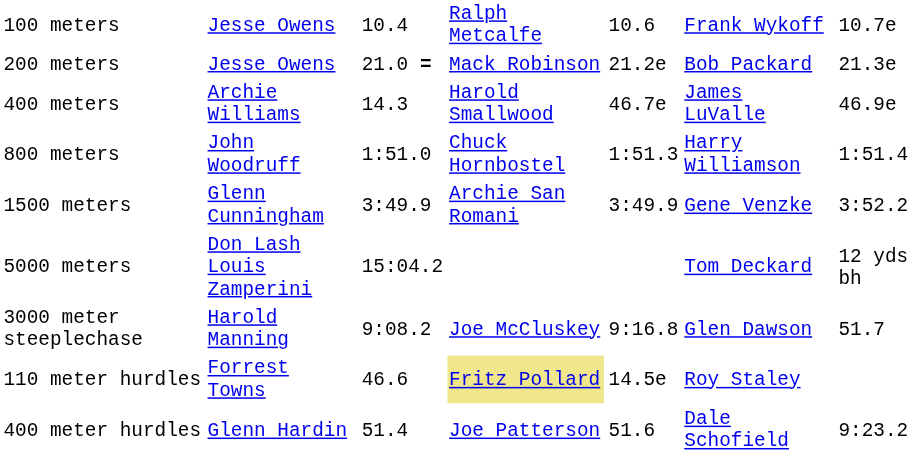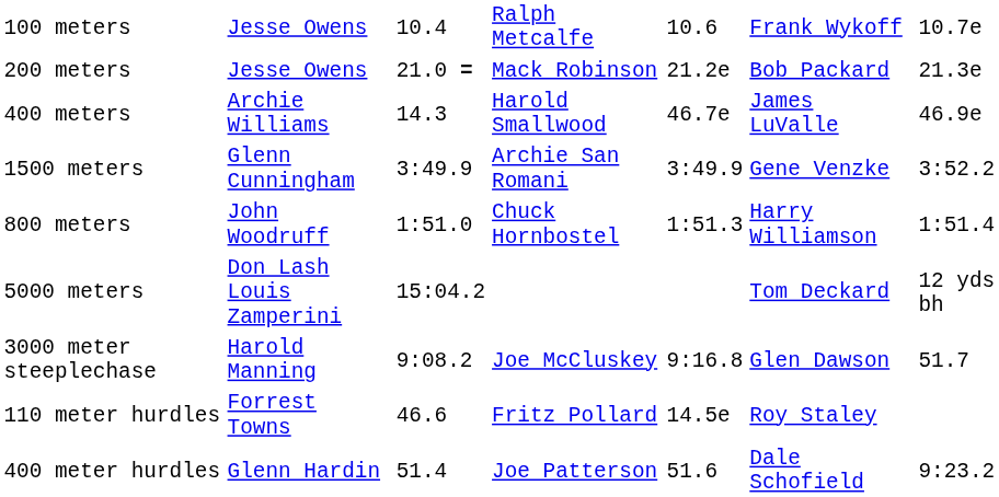 <table>
 <tr>
 <td>100 meters</td>
 <td><a href='#'>Jesse Owens</a></td>
 <td>10.4</td>
 <td><a href='#'>Ralph Metcalfe</a></td>
 <td>10.6</td>
 <td><a href='#'>Frank Wykoff</a></td>
 <td>10.7e</td>
 </tr>
 <tr>
 <td>200 meters</td>
 <td><a href='#'>Jesse Owens</a></td>
 <td>21.0 <strong>=</strong></td>
 <td><a href='#'>Mack Robinson</a></td>
 <td>21.2e</td>
 <td><a href='#'>Bob Packard</a></td>
 <td>21.3e</td>
 </tr>
 <tr>
 <td>400 meters</td>
 <td><a href='#'>Archie Williams</a></td>
 <td>14.3</td>
 <td><a href='#'>Harold Smallwood</a></td>
 <td>46.7e</td>
 <td><a href='#'>James LuValle</a></td>
 <td>46.9e</td>
 </tr>
 <tr>
+<td>1500 meters</td>
+<td><a href='#'>Glenn Cunningham</a></td>
+<td>3:49.9</td>
+<td><a href='#'>Archie San Romani</a></td>
+<td>3:49.9</td>
+<td><a href='#'>Gene Venzke</a></td>
+<td>3:52.2</td>
+</tr>
+<tr>
 <td>800 meters</td>
 <td><a href='#'>John Woodruff</a></td>
 <td>1:51.0</td>
 <td><a href='#'>Chuck Hornbostel</a></td>
 <td>1:51.3</td>
 <td><a href='#'>Harry Williamson</a></td>
 <td>1:51.4</td>
-</tr>
-<tr>
-<td>1500 meters</td>
-<td><a href='#'>Glenn Cunningham</a></td>
-<td>3:49.9</td>
-<td><a href='#'>Archie San Romani</a></td>
-<td>3:49.9</td>
-<td><a href='#'>Gene Venzke</a></td>
-<td>3:52.2</td>
 </tr>
 <tr>
 <td>5000 meters</td>
 <td><a href='#'>Don Lash</a><br><a href='#'>Louis Zamperini</a></td>
 <td>15:04.2</td>
 <td></td>
 <td></td>
 <td><a href='#'>Tom Deckard</a></td>
 <td>12 yds bh</td>
 </tr>
 <tr>
 <td>3000 meter steeplechase</td>
 <td><a href='#'>Harold Manning</a></td>
 <td>9:08.2 <strong></strong></td>
 <td><a href='#'>Joe McCluskey</a></td>
 <td>9:16.8</td>
 <td><a href='#'>Glen Dawson</a></td>
 <td>51.7</td>
 </tr>
 <tr>
 <td>110 meter hurdles</td>
 <td><a href='#'>Forrest Towns</a></td>
 <td>46.6</td>
-<td style="background: khaki;"><a href='#'>Fritz Pollard</a></td>
+<td><a href='#'>Fritz Pollard</a></td>
 <td>14.5e</td>
 <td><a href='#'>Roy Staley</a></td>
 <td></td>
 </tr>
 <tr>
 <td>400 meter hurdles</td>
 <td><a href='#'>Glenn Hardin</a></td>
 <td>51.4</td>
 <td><a href='#'>Joe Patterson</a></td>
 <td>51.6</td>
 <td><a href='#'>Dale Schofield</a></td>
 <td>9:23.2</td>
 </tr>
 </table>
